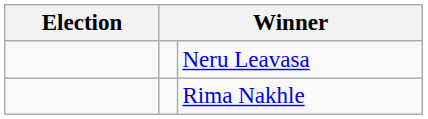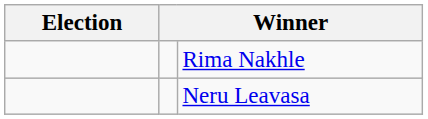 <table class=wikitable>
 <tr>
 <th width=100>Election</th>
 <th width=175 colspan=2>Winner</th>
 </tr>
 <tr>
 <td></td>
 <td width=5 bgcolor=></td>
-<td><a href='#'>Neru Leavasa</a></td>
+<td><a href='#'>Rima Nakhle</a></td>
 </tr>
 <tr>
 <td></td>
 <td width=5 bgcolor=></td>
-<td><a href='#'>Rima Nakhle</a></td>
+<td><a href='#'>Neru Leavasa</a></td>
 </tr>
 </table>
